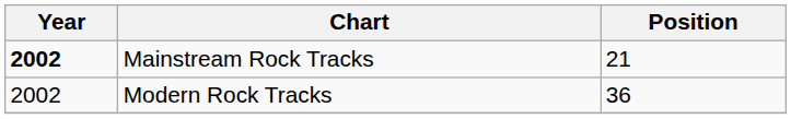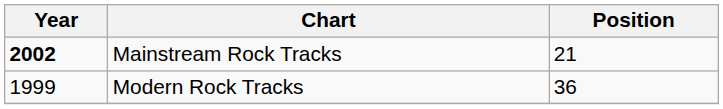 <table class="wikitable" width="550">
 <tr>
 <th align="left" valign="top">Year</th>
 <th align="left" valign="top">Chart</th>
 <th align="left" valign="top">Position</th>
 </tr>
 <tr>
 <td align="left" valign="top"><strong>2002</strong></td>
 <td align="left" valign="top">Mainstream Rock Tracks</td>
 <td align="left" valign="top">21</td>
 </tr>
 <tr>
-<td align="left" valign="top">2002</td>
+<td align="left" valign="top">1999</td>
 <td align="left" valign="top">Modern Rock Tracks</td>
 <td align="left" valign="top">36</td>
 </tr>
 <tr>
 </tr>
 </table>
